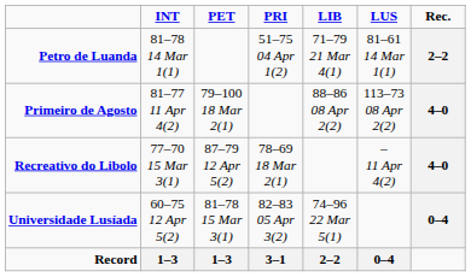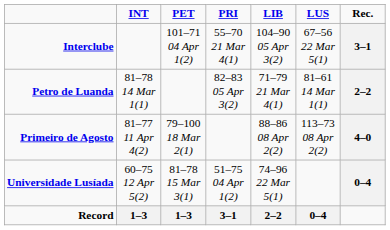 <table style="font-size: 90%; text-align: center" class="wikitable">
 <tr>
 <td></td>
 <td width=50><strong><a href='#'>INT</a></strong></td>
 <td width=50><strong><a href='#'>PET</a></strong></td>
 <td width=50><strong><a href='#'>PRI</a></strong></td>
 <td width=50><strong><a href='#'>LIB</a></strong></td>
 <td width=50><strong><a href='#'>LUS</a></strong></td>
 <td width=50><strong>Rec.</strong></td>
 </tr>
 <tr>
+<td align=right><strong><a href='#'>Interclube</a></strong></td>
+<td></td>
+<td>101–71<br><em>04 Apr <span>1(2)</span></em></td>
+<td>55–70<br><em>21 Mar <span>4(1)</span></em></td>
+<td>104–90<br><em>05 Apr <span>3(2)</span></em></td>
+<td>67–56<br><em>22 Mar <span>5(1)</span></em></td>
+<th>3–1</th>
+</tr>
+<tr>
 <td align=right><strong><a href='#'>Petro de Luanda</a></strong></td>
 <td>81–78<br><em>14 Mar <span>1(1)</span></em></td>
 <td></td>
-<td>51–75<br><em>04 Apr <span>1(2)</span></em></td>
+<td>82–83<br><em>05 Apr <span>3(2)</span></em></td>
 <td>71–79<br><em>21 Mar <span>4(1)</span></em></td>
 <td>81–61<br><em>14 Mar <span>1(1)</span></em></td>
 <th>2–2</th>
 </tr>
 <tr>
 <td align=right><strong><a href='#'>Primeiro de Agosto</a></strong></td>
 <td>81–77<br><em>11 Apr <span>4(2)</span></em></td>
 <td>79–100<br><em>18 Mar <span>2(1)</span></em></td>
 <td></td>
 <td>88–86<br><em>08 Apr <span>2(2)</span></em></td>
 <td>113–73<br><em>08 Apr <span>2(2)</span></em></td>
 <th>4–0</th>
 </tr>
 <tr>
-<td align=right><strong><a href='#'>Recreativo do Libolo</a></strong></td>
-<td>77–70<br><em>15 Mar <span>3(1)</span></em></td>
-<td>87–79<br><em>12 Apr <span>5(2)</span></em></td>
-<td>78–69<br><em>18 Mar <span>2(1)</span></em></td>
-<td></td>
-<td>–<br><em>11 Apr <span>4(2)</span></em></td>
-<th>4–0</th>
-</tr>
-<tr>
 <td align=right><strong><a href='#'>Universidade Lusíada</a></strong></td>
 <td>60–75<br><em>12 Apr <span>5(2)</span></em></td>
 <td>81–78<br><em>15 Mar <span>3(1)</span></em></td>
-<td>82–83<br><em>05 Apr <span>3(2)</span></em></td>
+<td>51–75<br><em>04 Apr <span>1(2)</span></em></td>
 <td>74–96<br><em>22 Mar <span>5(1)</span></em></td>
 <td></td>
 <th>0–4</th>
 </tr>
 <tr>
 <td align=right><strong>Record</strong></td>
 <th>1–3</th>
 <th>1–3</th>
 <th>3–1</th>
 <th>2–2</th>
 <th>0–4</th>
 <td></td>
 </tr>
 </table>
